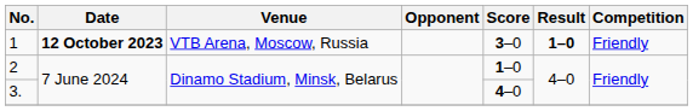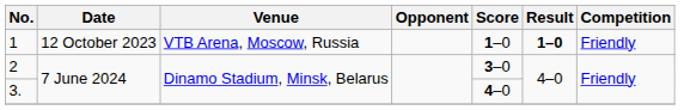 <table class="wikitable">
 <tr>
 <th>No.</th>
 <th>Date</th>
 <th>Venue</th>
 <th>Opponent</th>
 <th>Score</th>
 <th>Result</th>
 <th>Competition</th>
 </tr>
 <tr>
 <td>1</td>
-<td><strong>12 October 2023</strong></td>
+<td>12 October 2023</td>
 <td><a href='#'>VTB Arena</a>, <a href='#'>Moscow</a>, Russia</td>
 <td></td>
-<td align=center><strong>3</strong>–0</td>
+<td align=center><strong>1</strong>–0</td>
 <td align=center><strong>1–0</strong></td>
 <td><a href='#'>Friendly</a></td>
 </tr>
 <tr>
 <td>2</td>
 <td rowspan=2>7 June 2024</td>
 <td rowspan=2><a href='#'>Dinamo Stadium</a>, <a href='#'>Minsk</a>, Belarus</td>
 <td rowspan=2></td>
-<td align=center><strong>1</strong>–0</td>
+<td align=center><strong>3</strong>–0</td>
 <td rowspan=2 align=center>4–0</td>
 <td rowspan=2><a href='#'>Friendly</a></td>
 </tr>
 <tr>
 <td>3.</td>
 <td align=center><strong>4</strong>–0</td>
 </tr>
 <tr>
 </tr>
 </table>
